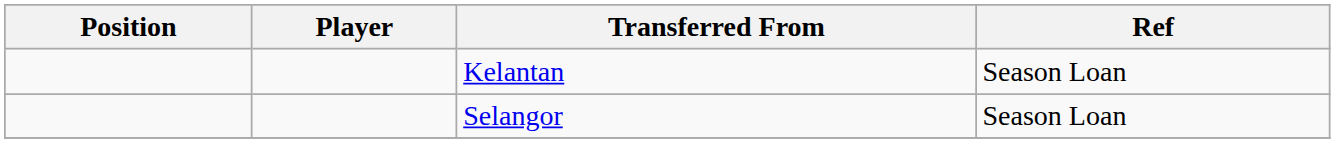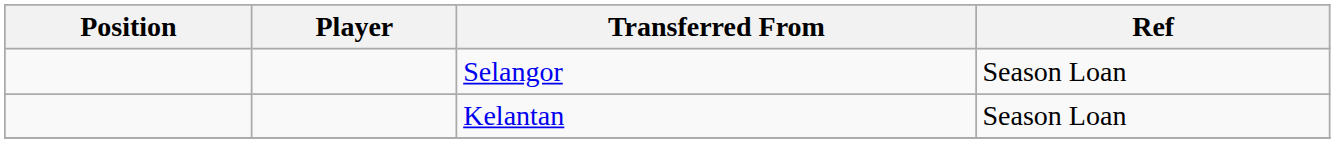 <table class="wikitable sortable" style="width:60%; font-size:100%; text-align:left;">
 <tr>
 <th>Position</th>
 <th>Player</th>
 <th>Transferred From</th>
 <th>Ref</th>
 </tr>
 <tr>
 <td></td>
 <td></td>
-<td> <a href='#'>Kelantan</a></td>
+<td> <a href='#'>Selangor</a></td>
 <td>Season Loan</td>
 </tr>
 <tr>
 <td></td>
 <td></td>
-<td> <a href='#'>Selangor</a></td>
+<td> <a href='#'>Kelantan</a></td>
 <td>Season Loan</td>
 </tr>
 <tr>
 </tr>
 </table>
